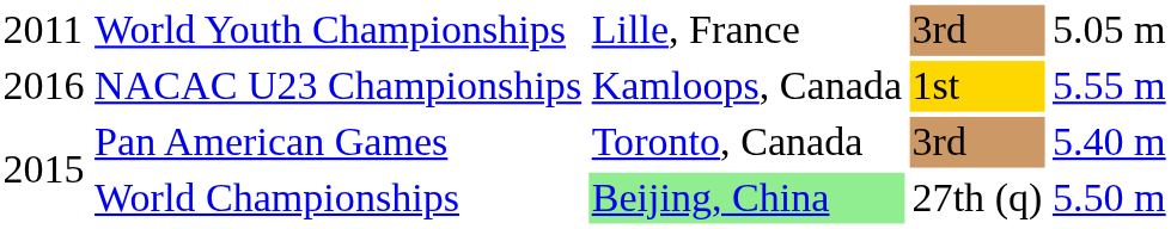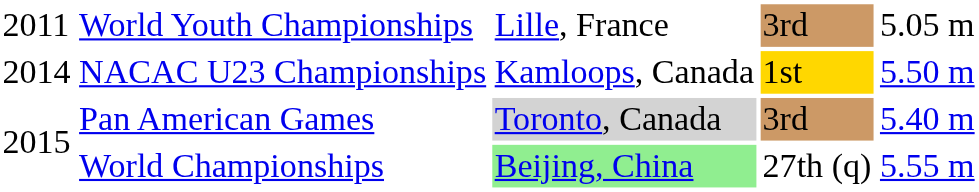 <table>
 <tr>
 <td>2011</td>
 <td><a href='#'>World Youth Championships</a></td>
 <td><a href='#'>Lille</a>, France</td>
 <td bgcolor=cc9966>3rd</td>
 <td>5.05 m</td>
 </tr>
 <tr>
-<td>2016</td>
+<td>2014</td>
 <td><a href='#'>NACAC U23 Championships</a></td>
 <td><a href='#'>Kamloops</a>, Canada</td>
 <td bgcolor=gold>1st</td>
-<td><a href='#'>5.55 m</a></td>
+<td><a href='#'>5.50 m</a></td>
 </tr>
 <tr>
 <td rowspan=2>2015</td>
 <td><a href='#'>Pan American Games</a></td>
-<td><a href='#'>Toronto</a>, Canada</td>
+<td style="background: lightgrey;"><a href='#'>Toronto</a>, Canada</td>
 <td bgcolor=cc9966>3rd</td>
 <td><a href='#'>5.40 m</a></td>
 </tr>
 <tr>
 <td><a href='#'>World Championships</a></td>
 <td style="background: lightgreen;"><a href='#'>Beijing, China</a></td>
 <td>27th (q)</td>
-<td><a href='#'>5.50 m</a></td>
+<td><a href='#'>5.55 m</a></td>
 </tr>
 </table>
